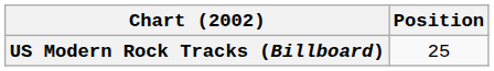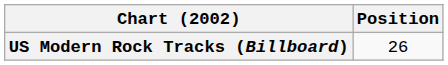 <table class="wikitable plainrowheaders" style="text-align:center">
 <tr>
 <th>Chart (2002)</th>
 <th>Position</th>
 </tr>
 <tr>
 <th scope="row">US Modern Rock Tracks (<em>Billboard</em>)</th>
-<td>25</td>
+<td>26</td>
 </tr>
 </table>
